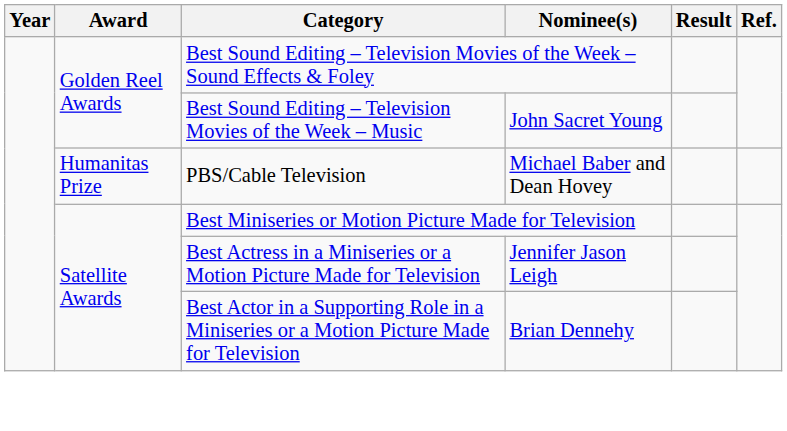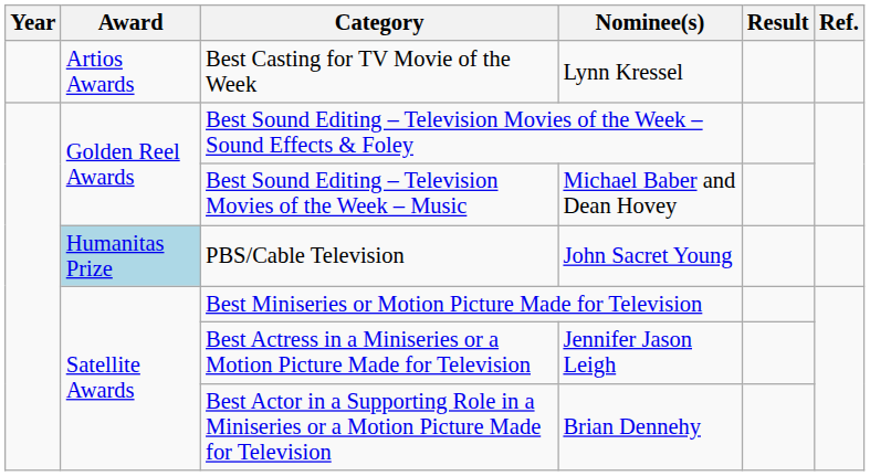 <table class="wikitable plainrowheaders">
 <tr>
 <th>Year</th>
 <th>Award</th>
 <th>Category</th>
 <th>Nominee(s)</th>
 <th>Result</th>
 <th>Ref.</th>
 </tr>
 <tr>
+<td></td>
+<td><a href='#'>Artios Awards</a></td>
+<td>Best Casting for TV Movie of the Week</td>
+<td>Lynn Kressel</td>
+<td></td>
+<td align="center"></td>
+</tr>
+<tr>
 <td rowspan="6"></td>
 <td rowspan="2"><a href='#'>Golden Reel Awards</a></td>
 <td colspan="2"><a href='#'>Best Sound Editing – Television Movies of the Week – Sound Effects & Foley</a></td>
 <td></td>
 <td align="center" rowspan="2"></td>
 </tr>
 <tr>
 <td><a href='#'>Best Sound Editing – Television Movies of the Week – Music</a></td>
-<td><a href='#'>John Sacret Young</a></td>
+<td><a href='#'>Michael Baber</a> and Dean Hovey</td>
 <td></td>
 </tr>
 <tr>
-<td><a href='#'>Humanitas Prize</a></td>
+<td style="background: lightblue;"><a href='#'>Humanitas Prize</a></td>
 <td>PBS/Cable Television</td>
-<td><a href='#'>Michael Baber</a> and Dean Hovey</td>
+<td><a href='#'>John Sacret Young</a></td>
 <td></td>
 <td align="center"></td>
 </tr>
 <tr>
 <td rowspan="3"><a href='#'>Satellite Awards</a></td>
 <td colspan="2"><a href='#'>Best Miniseries or Motion Picture Made for Television</a></td>
 <td></td>
 <td align="center" rowspan="3"></td>
 </tr>
 <tr>
 <td><a href='#'>Best Actress in a Miniseries or a Motion Picture Made for Television</a></td>
 <td><a href='#'>Jennifer Jason Leigh</a></td>
 <td></td>
 </tr>
 <tr>
 <td><a href='#'>Best Actor in a Supporting Role in a Miniseries or a Motion Picture Made for Television</a></td>
 <td><a href='#'>Brian Dennehy</a></td>
 <td></td>
 </tr>
 </table>
